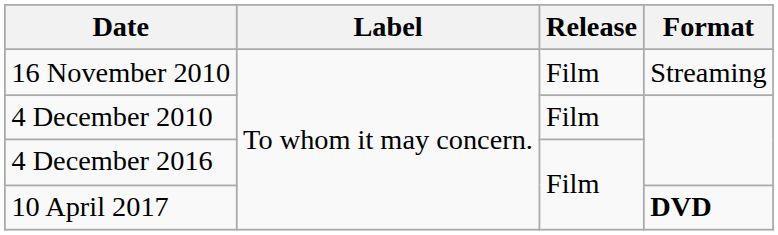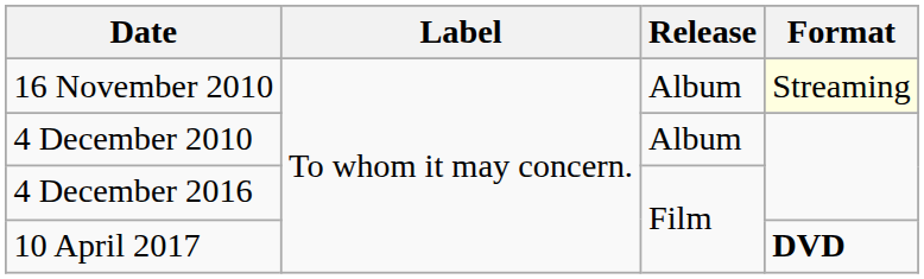 <table class="wikitable">
 <tr>
 <th>Date</th>
 <th>Label</th>
 <th>Release</th>
 <th>Format</th>
 </tr>
 <tr>
 <td>16 November 2010</td>
 <td rowspan="4">To whom it may concern.</td>
-<td>Film</td>
-<td>Streaming</td>
+<td>Album</td>
+<td style="background: lightyellow;">Streaming</td>
 </tr>
 <tr>
 <td>4 December 2010</td>
-<td>Film</td>
+<td>Album</td>
 <td rowspan="2"></td>
 </tr>
 <tr>
 <td>4 December 2016</td>
 <td rowspan="2">Film</td>
 </tr>
 <tr>
 <td>10 April 2017</td>
 <td><strong>DVD</strong></td>
 </tr>
 </table>
